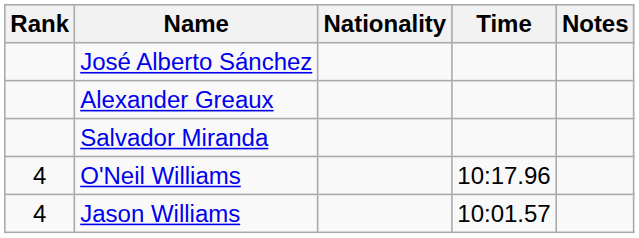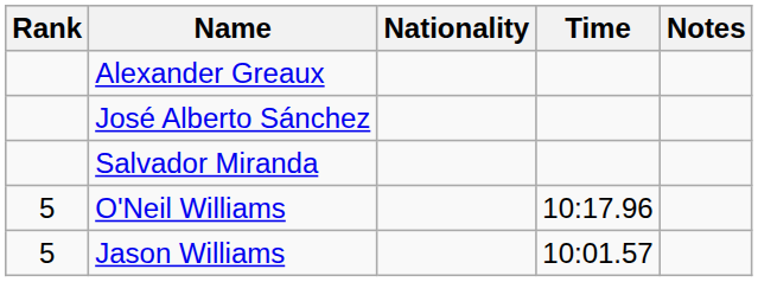 <table class="wikitable sortable" style="text-align:center;font-size:95%">
 <tr>
 <th>Rank</th>
 <th>Name</th>
 <th>Nationality</th>
 <th>Time</th>
 <th>Notes</th>
 </tr>
 <tr>
 <td></td>
-<td align=left><a href='#'>José Alberto Sánchez</a></td>
+<td align=left><a href='#'>Alexander Greaux</a></td>
 <td align=left></td>
 <td></td>
 <td></td>
 </tr>
 <tr>
 <td></td>
-<td align=left><a href='#'>Alexander Greaux</a></td>
+<td align=left><a href='#'>José Alberto Sánchez</a></td>
 <td align=left></td>
 <td></td>
 <td></td>
 </tr>
 <tr>
 <td></td>
 <td align=left><a href='#'>Salvador Miranda</a></td>
 <td align=left></td>
 <td></td>
 <td></td>
 </tr>
 <tr>
-<td>4</td>
+<td>5</td>
 <td align=left><a href='#'>O'Neil Williams</a></td>
 <td align=left></td>
 <td>10:17.96</td>
 <td></td>
 </tr>
 <tr>
-<td>4</td>
+<td>5</td>
 <td align=left><a href='#'>Jason Williams</a></td>
 <td align=left></td>
 <td>10:01.57</td>
 <td></td>
 </tr>
 </table>
